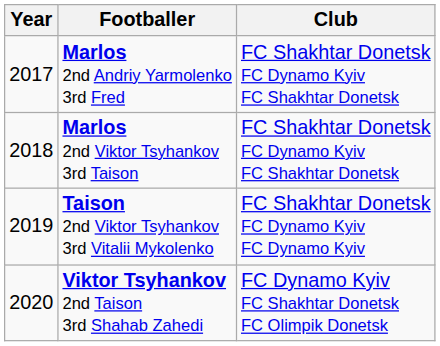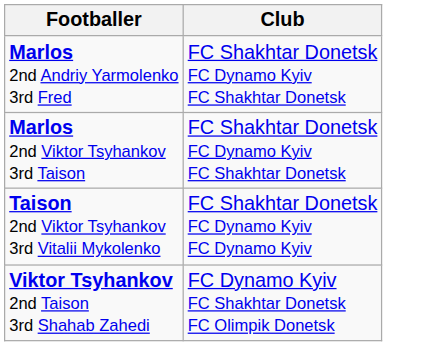 <table class="wikitable" | border="1" cellspacing="0" cellpadding="4">
 <tr>
-<th>Year</th>
 <th>Footballer</th>
 <th>Club</th>
 </tr>
 <tr>
-<td>2017</td>
 <td> <strong><a href='#'>Marlos</a></strong><br><small> 2nd <a href='#'>Andriy Yarmolenko</a><br> 3rd <a href='#'>Fred</a></small></td>
 <td><a href='#'>FC Shakhtar Donetsk</a><br><small><a href='#'>FC Dynamo Kyiv</a><br><a href='#'>FC Shakhtar Donetsk</a></small></td>
 </tr>
 <tr>
-<td>2018</td>
 <td> <strong><a href='#'>Marlos</a></strong><br><small> 2nd <a href='#'>Viktor Tsyhankov</a><br> 3rd <a href='#'>Taison</a></small></td>
 <td><a href='#'>FC Shakhtar Donetsk</a><br><small><a href='#'>FC Dynamo Kyiv</a><br><a href='#'>FC Shakhtar Donetsk</a></small></td>
 </tr>
 <tr>
-<td>2019</td>
 <td> <strong><a href='#'>Taison</a></strong><br><small> 2nd <a href='#'>Viktor Tsyhankov</a><br> 3rd <a href='#'>Vitalii Mykolenko</a></small></td>
 <td><a href='#'>FC Shakhtar Donetsk</a><br><small><a href='#'>FC Dynamo Kyiv</a><br><a href='#'>FC Dynamo Kyiv</a></small></td>
 </tr>
 <tr>
-<td>2020</td>
 <td> <strong><a href='#'>Viktor Tsyhankov</a></strong><br><small> 2nd <a href='#'>Taison</a><br> 3rd <a href='#'>Shahab Zahedi</a></small></td>
 <td><a href='#'>FC Dynamo Kyiv</a><br><small><a href='#'>FC Shakhtar Donetsk</a><br><a href='#'>FC Olimpik Donetsk</a></small></td>
 </tr>
 </table>
